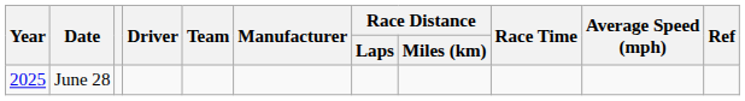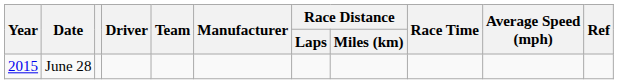 <table class="wikitable" style="font-size: 95%;">
 <tr>
 <th rowspan=2>Year</th>
 <th rowspan=2>Date</th>
 <th rowspan=2></th>
 <th rowspan=2>Driver</th>
 <th rowspan=2>Team</th>
 <th rowspan=2>Manufacturer</th>
 <th colspan=2>Race Distance</th>
 <th rowspan=2>Race Time</th>
 <th rowspan=2>Average Speed<br>(mph)</th>
 <th rowspan=2>Ref</th>
 </tr>
 <tr>
 <th>Laps</th>
 <th>Miles (km)</th>
 </tr>
 <tr>
-<td><a href='#'>2025</a></td>
+<td><a href='#'>2015</a></td>
 <td>June 28</td>
 <td align=center></td>
 <td></td>
 <td></td>
 <td></td>
 <td align="center"></td>
 <td align="center"></td>
 <td align="center"></td>
 <td align="center"></td>
 <td align="center"></td>
 </tr>
 </table>
